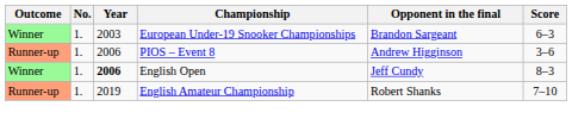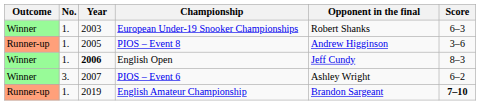 <table class="sortable wikitable">
 <tr>
 <th width="80">Outcome</th>
 <th width="20">No.</th>
 <th width="50">Year</th>
 <th style="width:300px;">Championship</th>
 <th style="width:200px;">Opponent in the final</th>
 <th style="width:50px;">Score</th>
 </tr>
 <tr>
 <td style="background:#98FB98">Winner</td>
 <td>1.</td>
 <td>2003</td>
 <td><a href='#'>European Under-19 Snooker Championships</a></td>
-<td> <a href='#'>Brandon Sargeant</a></td>
+<td> Robert Shanks</td>
 <td style="text-align:center;">6–3</td>
 </tr>
 <tr>
 <td style="background:#ffa07a;">Runner-up</td>
 <td>1.</td>
-<td>2006</td>
+<td>2005</td>
 <td><a href='#'>PIOS – Event 8</a></td>
 <td> <a href='#'>Andrew Higginson</a></td>
 <td style="text-align:center;">3–6</td>
 </tr>
 <tr>
 <td style="background:#98FB98">Winner</td>
 <td>1.</td>
 <td><strong>2006</strong></td>
 <td>English Open</td>
 <td> <a href='#'>Jeff Cundy</a></td>
 <td style="text-align:center;">8–3</td>
 </tr>
 <tr>
+<td style="background:#98FB98">Winner</td>
+<td>3.</td>
+<td>2007</td>
+<td><a href='#'>PIOS – Event 6</a></td>
+<td> Ashley Wright</td>
+<td style="text-align:center;">6–2</td>
+</tr>
+<tr>
 <td style="background:#ffa07a;">Runner-up</td>
 <td>1.</td>
 <td>2019</td>
 <td><a href='#'>English Amateur Championship</a></td>
-<td> Robert Shanks</td>
-<td style="text-align:center;">7–10</td>
+<td> <a href='#'>Brandon Sargeant</a></td>
+<td style="text-align:center;"><strong>7–10</strong></td>
 </tr>
 </table>
